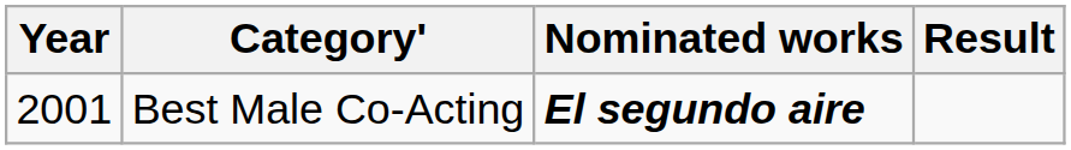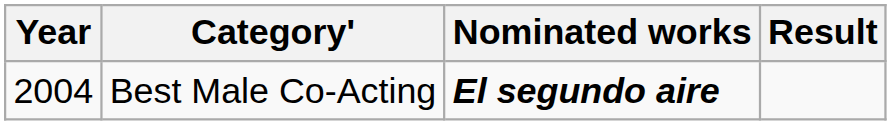 <table class="wikitable">
 <tr>
 <th>Year</th>
 <th>Category'</th>
 <th>Nominated works</th>
 <th>Result</th>
 </tr>
 <tr>
-<td>2001</td>
+<td>2004</td>
 <td>Best Male Co-Acting</td>
 <td><strong><em>El segundo aire</em></strong></td>
 <td></td>
 </tr>
 </table>
